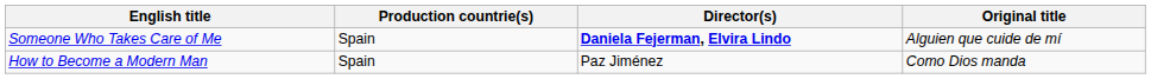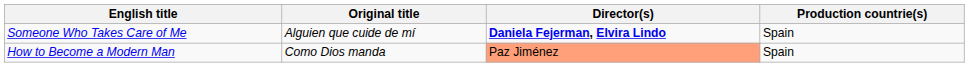 <table class="sortable wikitable" style="width:100%; margin-bottom:4px" cellpadding="5">
 <tr>
 <th scope="col">English title</th>
+<th scope="col">Original title</th>
+<th scope="col">Director(s)</th>
 <th scope="col">Production countrie(s)</th>
-<th scope="col">Director(s)</th>
-<th scope="col">Original title</th>
 </tr>
 <tr>
 <td><em><a href='#'>Someone Who Takes Care of Me</a></em></td>
+<td><em>Alguien que cuide de mí</em></td>
+<td><strong><a href='#'>Daniela Fejerman</a>, <a href='#'>Elvira Lindo</a></strong></td>
 <td>Spain</td>
-<td><strong><a href='#'>Daniela Fejerman</a>, <a href='#'>Elvira Lindo</a></strong></td>
-<td><em>Alguien que cuide de mí</em></td>
 </tr>
 <tr>
 <td><em><a href='#'>How to Become a Modern Man</a></em></td>
+<td><em>Como Dios manda</em></td>
+<td style="background: lightsalmon;">Paz Jiménez</td>
 <td>Spain</td>
-<td>Paz Jiménez</td>
-<td><em>Como Dios manda</em></td>
 </tr>
 </table>
